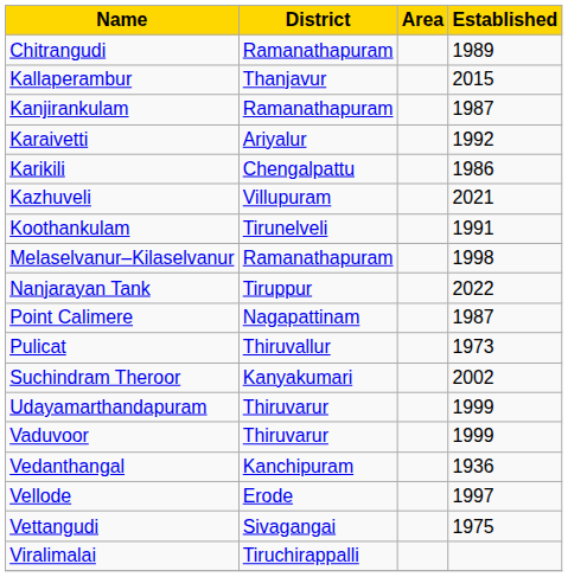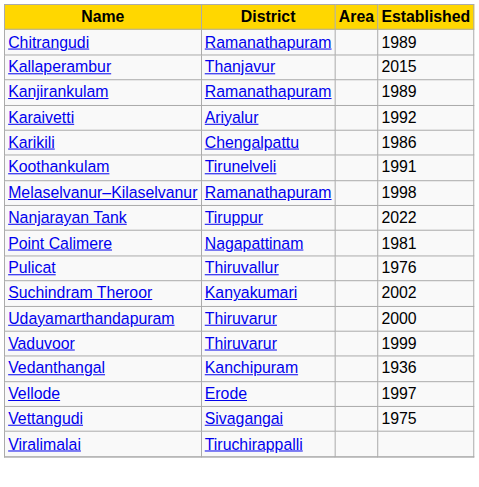 <table class="wikitable">
 <tr>
 <th ! style="background-color:#FFD700">Name</th>
 <th ! style="background-color:#FFD700">District</th>
 <th ! style="background-color:#FFD700">Area</th>
 <th ! style="background-color:#FFD700">Established</th>
 </tr>
 <tr>
 <td><a href='#'>Chitrangudi</a></td>
 <td><a href='#'>Ramanathapuram</a></td>
 <td></td>
 <td>1989</td>
 </tr>
 <tr>
 <td><a href='#'>Kallaperambur</a></td>
 <td><a href='#'>Thanjavur</a></td>
 <td></td>
 <td>2015</td>
 </tr>
 <tr>
 <td><a href='#'>Kanjirankulam</a></td>
 <td><a href='#'>Ramanathapuram</a></td>
 <td></td>
-<td>1987</td>
+<td>1989</td>
 </tr>
 <tr>
 <td><a href='#'>Karaivetti</a></td>
 <td><a href='#'>Ariyalur</a></td>
 <td></td>
 <td>1992</td>
 </tr>
 <tr>
 <td><a href='#'>Karikili</a></td>
 <td><a href='#'>Chengalpattu</a></td>
 <td></td>
 <td>1986</td>
-</tr>
-<tr>
-<td><a href='#'>Kazhuveli</a></td>
-<td><a href='#'>Villupuram</a></td>
-<td></td>
-<td>2021</td>
 </tr>
 <tr>
 <td><a href='#'>Koothankulam</a></td>
 <td><a href='#'>Tirunelveli</a></td>
 <td></td>
 <td>1991</td>
 </tr>
 <tr>
 <td><a href='#'>Melaselvanur–Kilaselvanur</a></td>
 <td><a href='#'>Ramanathapuram</a></td>
 <td></td>
 <td>1998</td>
 </tr>
 <tr>
 <td><a href='#'>Nanjarayan Tank</a></td>
 <td><a href='#'>Tiruppur</a></td>
 <td></td>
 <td>2022</td>
 </tr>
 <tr>
 <td><a href='#'>Point Calimere</a></td>
 <td><a href='#'>Nagapattinam</a></td>
 <td></td>
-<td>1987</td>
+<td>1981</td>
 </tr>
 <tr>
 <td><a href='#'>Pulicat</a></td>
 <td><a href='#'>Thiruvallur</a></td>
 <td></td>
-<td>1973</td>
+<td>1976</td>
 </tr>
 <tr>
 <td><a href='#'>Suchindram Theroor</a></td>
 <td><a href='#'>Kanyakumari</a></td>
 <td></td>
 <td>2002</td>
 </tr>
 <tr>
 <td><a href='#'>Udayamarthandapuram</a></td>
 <td><a href='#'>Thiruvarur</a></td>
 <td></td>
-<td>1999</td>
+<td>2000</td>
 </tr>
 <tr>
 <td><a href='#'>Vaduvoor</a></td>
 <td><a href='#'>Thiruvarur</a></td>
 <td></td>
 <td>1999</td>
 </tr>
 <tr>
 <td><a href='#'>Vedanthangal</a></td>
 <td><a href='#'>Kanchipuram</a></td>
 <td></td>
 <td>1936</td>
 </tr>
 <tr>
 <td><a href='#'>Vellode</a></td>
 <td><a href='#'>Erode</a></td>
 <td></td>
 <td>1997</td>
 </tr>
 <tr>
 <td><a href='#'>Vettangudi</a></td>
 <td><a href='#'>Sivagangai</a></td>
 <td></td>
 <td>1975</td>
 </tr>
 <tr>
 <td><a href='#'>Viralimalai</a></td>
 <td><a href='#'>Tiruchirappalli</a></td>
 <td></td>
 <td></td>
 </tr>
 <tr>
 </tr>
 </table>
